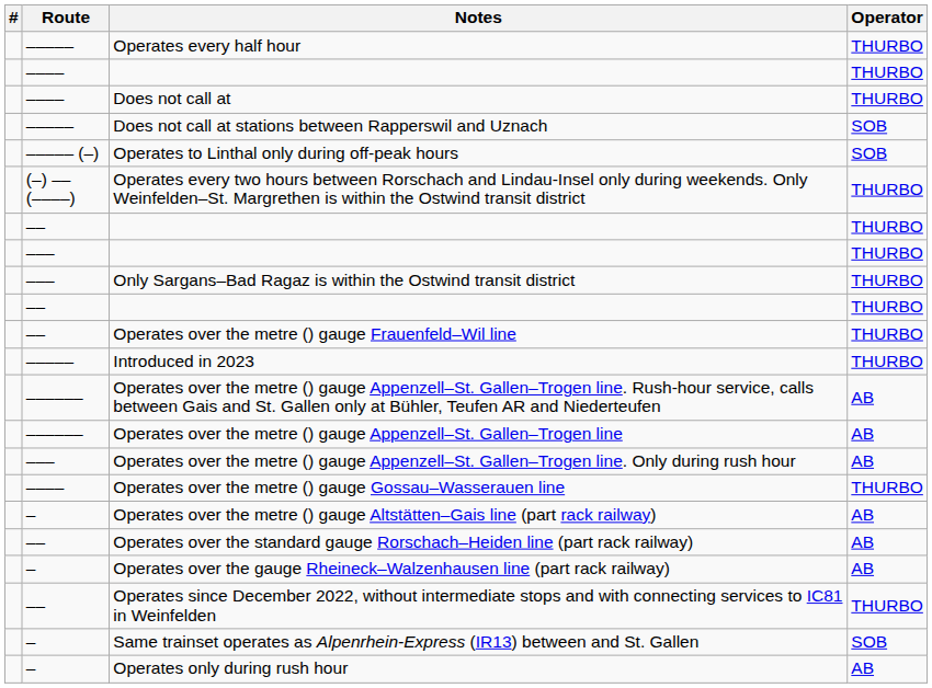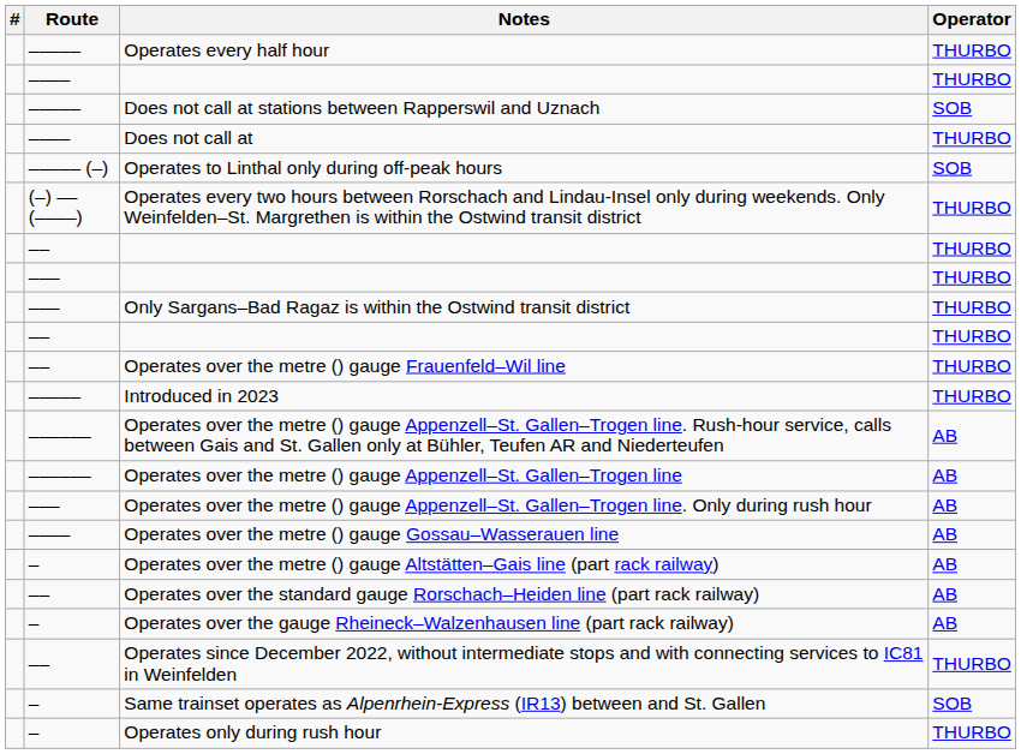 <table class="wikitable">
 <tr>
 <th>#</th>
 <th>Route</th>
 <th>Notes</th>
 <th>Operator</th>
 </tr>
 <tr>
 <td></td>
 <td>–––––</td>
 <td>Operates every half hour</td>
 <td><a href='#'>THURBO</a></td>
 </tr>
 <tr>
 <td></td>
 <td>––––</td>
 <td></td>
 <td><a href='#'>THURBO</a></td>
 </tr>
 <tr>
 <td></td>
+<td>–––––</td>
+<td>Does not call at stations between Rapperswil and Uznach</td>
+<td><a href='#'>SOB</a></td>
+</tr>
+<tr>
+<td></td>
 <td>––––</td>
 <td>Does not call at </td>
 <td><a href='#'>THURBO</a></td>
-</tr>
-<tr>
-<td></td>
-<td>–––––</td>
-<td>Does not call at stations between Rapperswil and Uznach</td>
-<td><a href='#'>SOB</a></td>
 </tr>
 <tr>
 <td></td>
 <td>––––– (–)</td>
 <td>Operates to Linthal only during off-peak hours</td>
 <td><a href='#'>SOB</a></td>
 </tr>
 <tr>
 <td></td>
 <td>(–) –– (––––)</td>
 <td>Operates every two hours between Rorschach and Lindau-Insel only during weekends. Only Weinfelden–St. Margrethen is within the Ostwind transit district</td>
 <td><a href='#'>THURBO</a></td>
 </tr>
 <tr>
 <td></td>
 <td>––</td>
 <td></td>
 <td><a href='#'>THURBO</a></td>
 </tr>
 <tr>
 <td></td>
 <td>–––</td>
 <td></td>
 <td><a href='#'>THURBO</a></td>
 </tr>
 <tr>
 <td></td>
 <td>–––</td>
 <td>Only Sargans–Bad Ragaz is within the Ostwind transit district</td>
 <td><a href='#'>THURBO</a></td>
 </tr>
 <tr>
 <td></td>
 <td>––</td>
 <td></td>
 <td><a href='#'>THURBO</a></td>
 </tr>
 <tr>
 <td></td>
 <td>––</td>
 <td>Operates over the metre () gauge <a href='#'>Frauenfeld–Wil line</a></td>
 <td><a href='#'>THURBO</a></td>
 </tr>
 <tr>
 <td></td>
 <td>–––––</td>
 <td>Introduced in 2023</td>
 <td><a href='#'>THURBO</a></td>
 </tr>
 <tr>
 <td></td>
 <td>––––––</td>
 <td>Operates over the metre () gauge <a href='#'>Appenzell–St. Gallen–Trogen line</a>. Rush-hour service, calls between Gais and St. Gallen only at Bühler, Teufen AR and Niederteufen</td>
 <td><a href='#'>AB</a></td>
 </tr>
 <tr>
 <td></td>
 <td>––––––</td>
 <td>Operates over the metre () gauge <a href='#'>Appenzell–St. Gallen–Trogen line</a></td>
 <td><a href='#'>AB</a></td>
 </tr>
 <tr>
 <td></td>
 <td>–––</td>
 <td>Operates over the metre () gauge <a href='#'>Appenzell–St. Gallen–Trogen line</a>. Only during rush hour</td>
 <td><a href='#'>AB</a></td>
 </tr>
 <tr>
 <td></td>
 <td>––––</td>
 <td>Operates over the metre () gauge <a href='#'>Gossau–Wasserauen line</a></td>
-<td><a href='#'>THURBO</a></td>
+<td><a href='#'>AB</a></td>
 </tr>
 <tr>
 <td></td>
 <td>–</td>
 <td>Operates over the metre () gauge <a href='#'>Altstätten–Gais line</a> (part <a href='#'>rack railway</a>)</td>
 <td><a href='#'>AB</a></td>
 </tr>
 <tr>
 <td></td>
 <td>––</td>
 <td>Operates over the standard gauge <a href='#'>Rorschach–Heiden line</a> (part rack railway)</td>
 <td><a href='#'>AB</a></td>
 </tr>
 <tr>
 <td></td>
 <td>–</td>
 <td>Operates over the  gauge <a href='#'>Rheineck–Walzenhausen line</a> (part rack railway)</td>
 <td><a href='#'>AB</a></td>
 </tr>
 <tr>
 <td></td>
 <td>––</td>
 <td>Operates since December 2022, without intermediate stops and with connecting services to <a href='#'>IC81</a> in Weinfelden</td>
 <td><a href='#'>THURBO</a></td>
 </tr>
 <tr>
 <td></td>
 <td>–</td>
 <td>Same trainset operates as <em>Alpenrhein-Express</em> (<a href='#'>IR13</a>) between  and St. Gallen</td>
 <td><a href='#'>SOB</a></td>
 </tr>
 <tr>
 <td></td>
 <td>–</td>
 <td>Operates only during rush hour</td>
-<td><a href='#'>AB</a></td>
+<td><a href='#'>THURBO</a></td>
 </tr>
 </table>
